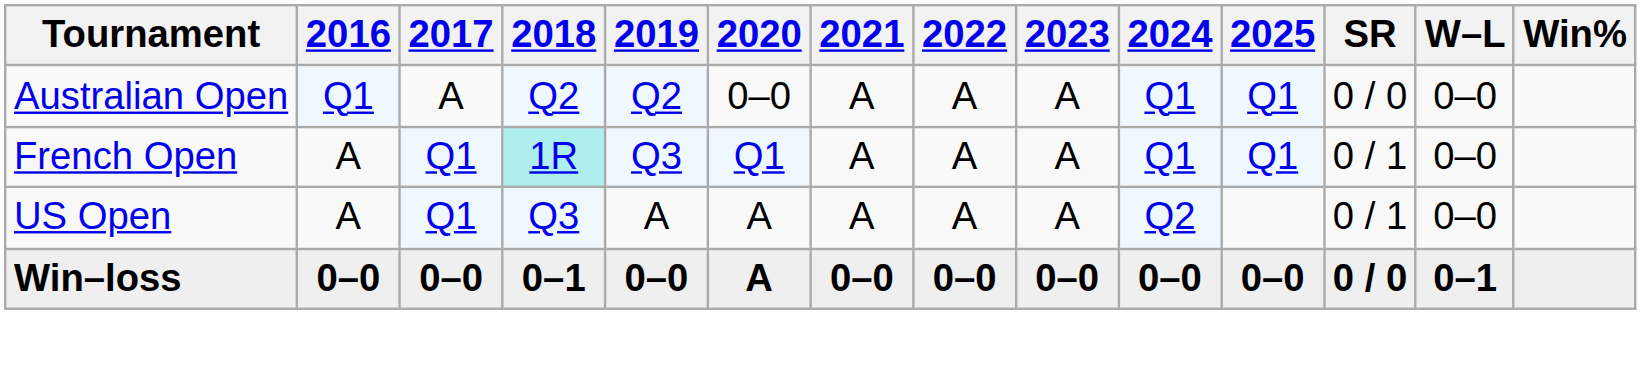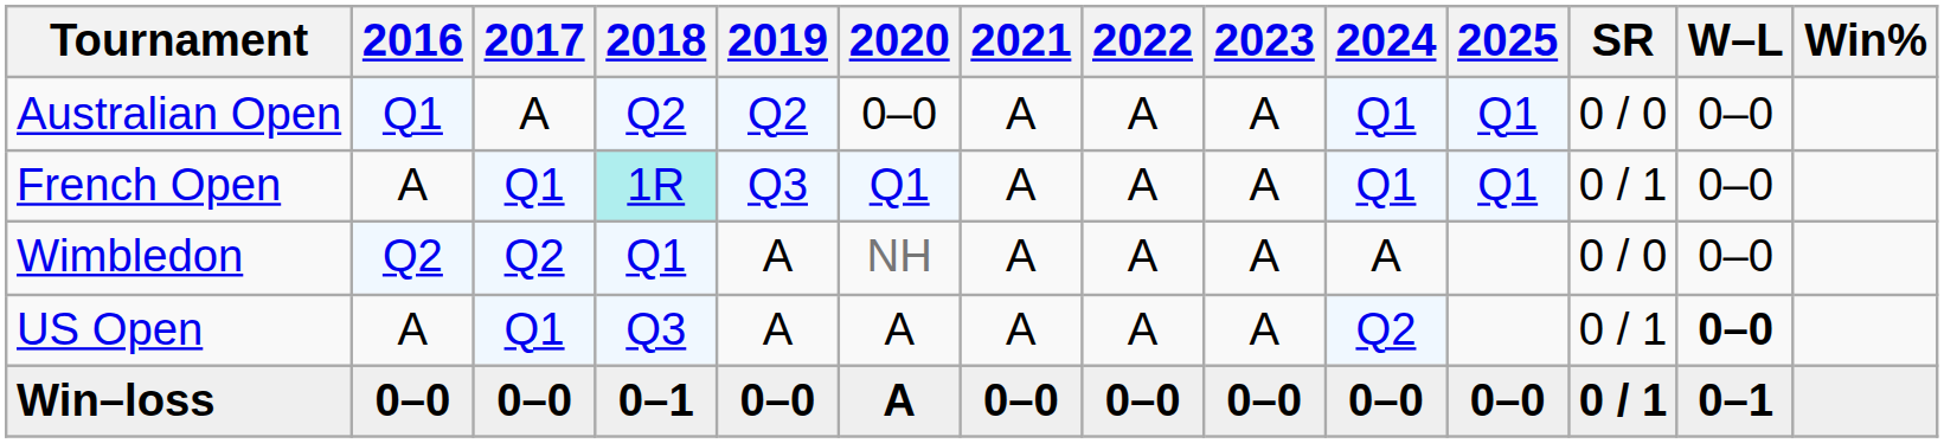 <table class=wikitable style=text-align:center>
 <tr>
 <th>Tournament</th>
 <th><a href='#'>2016</a></th>
 <th><a href='#'>2017</a></th>
 <th><a href='#'>2018</a></th>
 <th><a href='#'>2019</a></th>
 <th><a href='#'>2020</a></th>
 <th><a href='#'>2021</a></th>
 <th><a href='#'>2022</a></th>
 <th><a href='#'>2023</a></th>
 <th><a href='#'>2024</a></th>
 <th><a href='#'>2025</a></th>
 <th>SR</th>
 <th>W–L</th>
 <th>Win%</th>
 </tr>
 <tr>
 <td align="left"><a href='#'>Australian Open</a></td>
 <td bgcolor=f0f8ff><a href='#'>Q1</a></td>
 <td>A</td>
 <td bgcolor=f0f8ff><a href='#'>Q2</a></td>
 <td bgcolor=f0f8ff><a href='#'>Q2</a></td>
 <td>0–0</td>
 <td>A</td>
 <td>A</td>
 <td>A</td>
 <td bgcolor=f0f8ff><a href='#'>Q1</a></td>
 <td bgcolor=f0f8ff><a href='#'>Q1</a></td>
 <td>0 / 0</td>
 <td>0–0</td>
 <td></td>
 </tr>
 <tr>
 <td align="left"><a href='#'>French Open</a></td>
 <td>A</td>
 <td bgcolor="f0f8ff"><a href='#'>Q1</a></td>
 <td bgcolor="afeeee"><a href='#'>1R</a></td>
 <td bgcolor="f0f8ff"><a href='#'>Q3</a></td>
 <td bgcolor="f0f8ff"><a href='#'>Q1</a></td>
 <td>A</td>
 <td>A</td>
 <td>A</td>
 <td bgcolor="f0f8ff"><a href='#'>Q1</a></td>
 <td bgcolor="f0f8ff"><a href='#'>Q1</a></td>
 <td>0 / 1</td>
 <td>0–0</td>
 <td></td>
 </tr>
 <tr>
+<td align="left"><a href='#'>Wimbledon</a></td>
+<td bgcolor=f0f8ff><a href='#'>Q2</a></td>
+<td bgcolor=f0f8ff><a href='#'>Q2</a></td>
+<td bgcolor=f0f8ff><a href='#'>Q1</a></td>
+<td>A</td>
+<td style=color:#767676>NH</td>
+<td>A</td>
+<td>A</td>
+<td>A</td>
+<td>A</td>
+<td></td>
+<td>0 / 0</td>
+<td>0–0</td>
+<td></td>
+</tr>
+<tr>
 <td align="left"><a href='#'>US Open</a></td>
 <td>A</td>
 <td bgcolor=f0f8ff><a href='#'>Q1</a></td>
 <td bgcolor=f0f8ff><a href='#'>Q3</a></td>
 <td>A</td>
 <td>A</td>
 <td>A</td>
 <td>A</td>
 <td>A</td>
 <td bgcolor=f0f8ff><a href='#'>Q2</a></td>
 <td></td>
 <td>0 / 1</td>
-<td>0–0</td>
+<td><strong>0–0</strong></td>
 <td></td>
 </tr>
 <tr style="font-weight:bold;background:#efefef">
 <td style="text-align:left"><strong>Win–loss</strong></td>
 <td>0–0</td>
 <td>0–0</td>
 <td>0–1</td>
 <td>0–0</td>
 <td>A</td>
 <td>0–0</td>
 <td>0–0</td>
 <td>0–0</td>
 <td>0–0</td>
 <td>0–0</td>
-<td>0 / 0</td>
+<td>0 / 1</td>
 <td>0–1</td>
 <td></td>
 </tr>
 </table>
